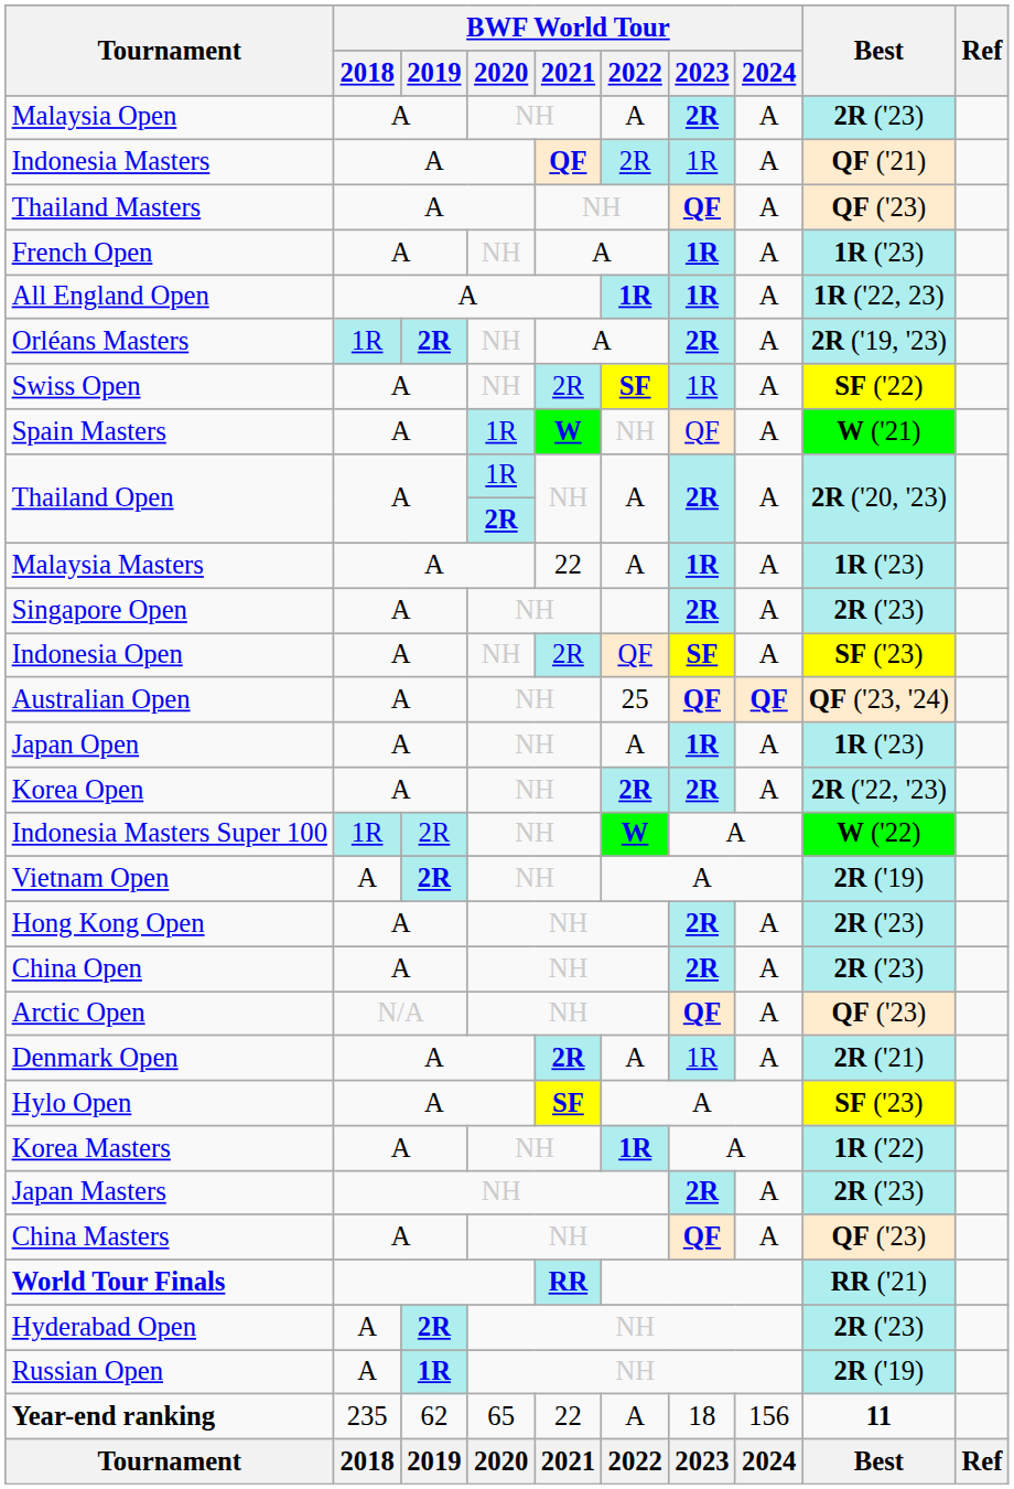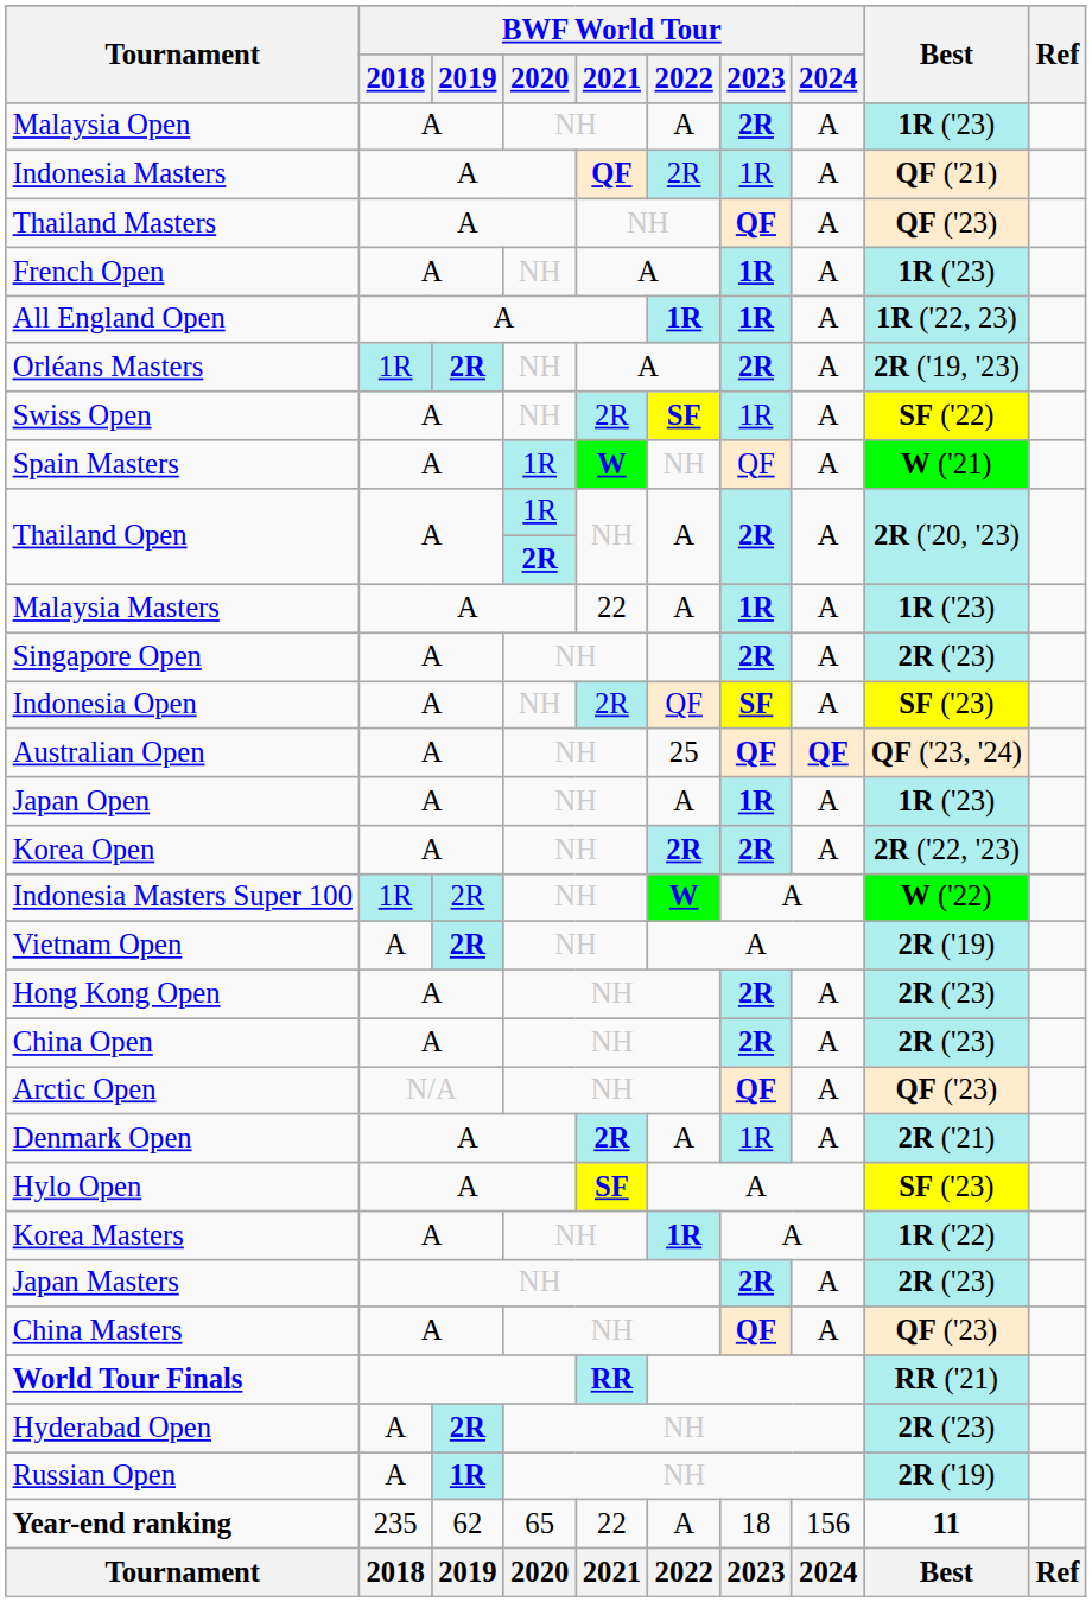 <table style='font-size: 90%; text-align:center;' class='wikitable'>
 <tr>
 <th rowspan="2">Tournament</th>
 <th colspan="7"><a href='#'>BWF World Tour</a></th>
 <th rowspan="2">Best</th>
 <th rowspan="2">Ref</th>
 </tr>
 <tr>
 <th><a href='#'>2018</a></th>
 <th><a href='#'>2019</a></th>
 <th><a href='#'>2020</a></th>
 <th><a href='#'>2021</a></th>
 <th><a href='#'>2022</a></th>
 <th><a href='#'>2023</a></th>
 <th><a href='#'>2024</a></th>
 </tr>
 <tr>
 <td align=left><a href='#'>Malaysia Open</a></td>
 <td colspan="2">A</td>
 <td colspan="2" style=color:#ccc>NH</td>
 <td>A</td>
 <td bgcolor=AFEEEE><strong><a href='#'>2R</a></strong></td>
 <td>A</td>
-<td bgcolor=AFEEEE><strong>2R</strong> ('23)</td>
+<td bgcolor=AFEEEE><strong>1R</strong> ('23)</td>
 <td></td>
 </tr>
 <tr>
 <td align=left><a href='#'>Indonesia Masters</a></td>
 <td colspan="3">A</td>
 <td bgcolor=FFEBCD><strong><a href='#'>QF</a></strong></td>
 <td bgcolor=AFEEEE><a href='#'>2R</a></td>
 <td bgcolor=AFEEEE><a href='#'>1R</a></td>
 <td>A</td>
 <td bgcolor=FFEBCD><strong>QF</strong> ('21)</td>
 <td></td>
 </tr>
 <tr>
 <td align=left><a href='#'>Thailand Masters</a></td>
 <td colspan="3">A</td>
 <td colspan="2" style=color:#ccc>NH</td>
 <td bgcolor=FFEBCD><strong><a href='#'>QF</a></strong></td>
 <td>A</td>
 <td bgcolor=FFEBCD><strong>QF</strong> ('23)</td>
 <td></td>
 </tr>
 <tr>
 <td align=left><a href='#'>French Open</a></td>
 <td colspan="2">A</td>
 <td style=color:#ccc>NH</td>
 <td colspan="2">A</td>
 <td bgcolor=AFEEEE><strong><a href='#'>1R</a></strong></td>
 <td>A</td>
 <td bgcolor=AFEEEE><strong>1R</strong> ('23)</td>
 <td></td>
 </tr>
 <tr>
 <td align=left><a href='#'>All England Open</a></td>
 <td colspan="4">A</td>
 <td bgcolor=AFEEEE><strong><a href='#'>1R</a></strong></td>
 <td bgcolor=AFEEEE><strong><a href='#'>1R</a></strong></td>
 <td>A</td>
 <td bgcolor=AFEEEE><strong>1R</strong> ('22, 23)</td>
 <td></td>
 </tr>
 <tr>
 <td align=left><a href='#'>Orléans Masters</a></td>
 <td bgcolor=AFEEEE><a href='#'>1R</a></td>
 <td bgcolor=AFEEEE><a href='#'><strong>2R</strong></a></td>
 <td style=color:#ccc>NH</td>
 <td colspan="2">A</td>
 <td bgcolor=AFEEEE><a href='#'><strong>2R</strong></a></td>
 <td>A</td>
 <td bgcolor=AFEEEE><strong>2R</strong> ('19, '23)</td>
 <td></td>
 </tr>
 <tr>
 <td align=left><a href='#'>Swiss Open</a></td>
 <td colspan="2">A</td>
 <td style=color:#ccc>NH</td>
 <td bgcolor=AFEEEE><a href='#'>2R</a></td>
 <td bgcolor=FFFF00><strong><a href='#'>SF</a></strong></td>
 <td bgcolor=AFEEEE><a href='#'>1R</a></td>
 <td>A</td>
 <td bgcolor=FFFF00><strong>SF</strong> ('22)</td>
 <td></td>
 </tr>
 <tr>
 <td align=left><a href='#'>Spain Masters</a></td>
 <td colspan="2">A</td>
 <td bgcolor=AFEEEE><a href='#'>1R</a></td>
 <td bgcolor=00FF00><a href='#'><strong>W</strong></a></td>
 <td style=color:#ccc>NH</td>
 <td bgcolor=FFEBCD><a href='#'>QF</a></td>
 <td>A</td>
 <td bgcolor=00FF00><strong>W</strong> ('21)</td>
 <td></td>
 </tr>
 <tr>
 <td rowspan="2" align=left><a href='#'>Thailand Open</a></td>
 <td rowspan="2" colspan="2">A</td>
 <td bgcolor=AFEEEE><a href='#'>1R</a></td>
 <td rowspan="2" style=color:#ccc>NH</td>
 <td rowspan="2">A</td>
 <td rowspan="2" bgcolor=AFEEEE><strong><a href='#'>2R</a></strong></td>
 <td rowspan="2">A</td>
 <td rowspan="2" bgcolor=AFEEEE><strong>2R</strong> ('20, '23)</td>
 <td rowspan="2"></td>
 </tr>
 <tr>
 <td bgcolor=AFEEEE><a href='#'><strong>2R</strong></a></td>
 </tr>
 <tr>
 <td align=left><a href='#'>Malaysia Masters</a></td>
 <td colspan="3">A</td>
 <td 2021;>22</td>
 <td>A</td>
 <td bgcolor=AFEEEE><strong><a href='#'>1R</a></strong></td>
 <td>A</td>
 <td bgcolor=AFEEEE><strong>1R</strong> ('23)</td>
 <td></td>
 </tr>
 <tr>
 <td align=left><a href='#'>Singapore Open</a></td>
 <td colspan="2">A</td>
 <td colspan="2" style=color:#ccc>NH</td>
 <td><a href='#'></a></td>
 <td bgcolor=AFEEEE><strong><a href='#'>2R</a></strong></td>
 <td>A</td>
 <td bgcolor=AFEEEE><strong>2R</strong> ('23)</td>
 <td></td>
 </tr>
 <tr>
 <td align=left><a href='#'>Indonesia Open</a></td>
 <td colspan="2">A</td>
 <td style=color:#ccc>NH</td>
 <td bgcolor=AFEEEE><a href='#'>2R</a></td>
 <td bgcolor=FFEBCD><a href='#'>QF</a></td>
 <td bgcolor=FFFF00><strong><a href='#'>SF</a></strong></td>
 <td>A</td>
 <td bgcolor=FFFF00><strong>SF</strong> ('23)</td>
 <td></td>
 </tr>
 <tr>
 <td align=left><a href='#'>Australian Open</a></td>
 <td colspan="2">A</td>
 <td colspan="2" style=color:#ccc>NH</td>
 <td 2022;>25</td>
 <td bgcolor=FFEBCD><strong><a href='#'>QF</a></strong></td>
 <td bgcolor=FFEBCD><strong><a href='#'>QF</a></strong></td>
 <td bgcolor=FFEBCD><strong>QF</strong> ('23, '24)</td>
 <td></td>
 </tr>
 <tr>
 <td align=left><a href='#'>Japan Open</a></td>
 <td colspan="2">A</td>
 <td colspan="2" style=color:#ccc>NH</td>
 <td>A</td>
 <td bgcolor=AFEEEE><strong><a href='#'>1R</a></strong></td>
 <td>A</td>
 <td bgcolor=AFEEEE><strong>1R</strong> ('23)</td>
 <td></td>
 </tr>
 <tr>
 <td align=left><a href='#'>Korea Open</a></td>
 <td colspan="2">A</td>
 <td colspan="2" style=color:#ccc>NH</td>
 <td bgcolor=AFEEEE><strong><a href='#'>2R</a></strong></td>
 <td bgcolor=AFEEEE><strong><a href='#'>2R</a></strong></td>
 <td>A</td>
 <td bgcolor=AFEEEE><strong>2R</strong> ('22, '23)</td>
 <td></td>
 </tr>
 <tr>
 <td align=left><a href='#'>Indonesia Masters Super 100</a></td>
 <td bgcolor=AFEEEE><a href='#'>1R</a></td>
 <td bgcolor=AFEEEE><a href='#'>2R</a></td>
 <td colspan="2" style=color:#ccc>NH</td>
 <td bgcolor=00FF00><strong><a href='#'>W</a></strong></td>
 <td colspan="2">A</td>
 <td bgcolor=00FF00><strong>W</strong> ('22)</td>
 <td></td>
 </tr>
 <tr>
 <td align=left><a href='#'>Vietnam Open</a></td>
 <td>A</td>
 <td bgcolor=AFEEEE><a href='#'><strong>2R</strong></a></td>
 <td colspan="2" style=color:#ccc>NH</td>
 <td colspan="3">A</td>
 <td bgcolor=AFEEEE><strong>2R</strong> ('19)</td>
 <td></td>
 </tr>
 <tr>
 <td align=left><a href='#'>Hong Kong Open</a></td>
 <td colspan="2">A</td>
 <td colspan="3" style=color:#ccc>NH</td>
 <td bgcolor=AFEEEE><strong><a href='#'>2R</a></strong></td>
 <td>A</td>
 <td bgcolor=AFEEEE><strong>2R</strong> ('23)</td>
 <td></td>
 </tr>
 <tr>
 <td align=left><a href='#'>China Open</a></td>
 <td colspan="2">A</td>
 <td colspan="3" style=color:#ccc>NH</td>
 <td bgcolor=AFEEEE><strong><a href='#'>2R</a></strong></td>
 <td>A</td>
 <td bgcolor=AFEEEE><strong>2R</strong> ('23)</td>
 <td></td>
 </tr>
 <tr>
 <td align=left><a href='#'>Arctic Open</a></td>
 <td colspan="2" style=color:#ccc>N/A</td>
 <td colspan="3" style=color:#ccc>NH</td>
 <td bgcolor=FFEBCD><strong><a href='#'>QF</a></strong></td>
 <td>A</td>
 <td bgcolor=FFEBCD><strong>QF</strong> ('23)</td>
 <td></td>
 </tr>
 <tr>
 <td align=left><a href='#'>Denmark Open</a></td>
 <td colspan="3">A</td>
 <td bgcolor=AFEEEE><a href='#'><strong>2R</strong></a></td>
 <td>A</td>
 <td bgcolor=AFEEEE><a href='#'>1R</a></td>
 <td>A</td>
 <td bgcolor=AFEEEE><strong>2R</strong> ('21)</td>
 <td></td>
 </tr>
 <tr>
 <td align=left><a href='#'>Hylo Open</a></td>
 <td colspan="3">A</td>
 <td bgcolor=FFFF00><strong><a href='#'>SF</a></strong></td>
 <td colspan="3">A</td>
 <td bgcolor=FFFF00><strong>SF</strong> ('23)</td>
 <td></td>
 </tr>
 <tr>
 <td align=left><a href='#'>Korea Masters</a></td>
 <td colspan="2">A</td>
 <td colspan="2" style=color:#ccc>NH</td>
 <td bgcolor=AFEEEE><strong><a href='#'>1R</a></strong></td>
 <td colspan="2">A</td>
 <td bgcolor=AFEEEE><strong>1R</strong> ('22)</td>
 <td></td>
 </tr>
 <tr>
 <td align=left><a href='#'>Japan Masters</a></td>
 <td colspan="5" style=color:#ccc>NH</td>
 <td bgcolor=AFEEEE><a href='#'><strong>2R</strong></a></td>
 <td>A</td>
 <td bgcolor=AFEEEE><strong>2R</strong> ('23)</td>
 <td></td>
 </tr>
 <tr>
 <td align=left><a href='#'>China Masters</a></td>
 <td colspan="2">A</td>
 <td colspan="3" style=color:#ccc>NH</td>
 <td bgcolor=FFEBCD><a href='#'><strong>QF</strong></a></td>
 <td>A</td>
 <td bgcolor=FFEBCD><strong>QF</strong> ('23)</td>
 <td></td>
 </tr>
 <tr>
 <td align=left><strong><a href='#'>World Tour Finals</a></strong></td>
 <td colspan="3"></td>
 <td bgcolor=AFEEEE><strong><a href='#'>RR</a></strong></td>
 <td colspan="3"></td>
 <td bgcolor=AFEEEE><strong>RR</strong> ('21)</td>
 <td></td>
 </tr>
 <tr>
 <td align=left><a href='#'>Hyderabad Open</a></td>
 <td>A</td>
 <td bgcolor=AFEEEE><a href='#'><strong>2R</strong></a></td>
 <td colspan="5" style=color:#ccc>NH</td>
 <td bgcolor=AFEEEE><strong>2R</strong> ('23)</td>
 <td></td>
 </tr>
 <tr>
 <td align=left><a href='#'>Russian Open</a></td>
 <td>A</td>
 <td bgcolor=AFEEEE><a href='#'><strong>1R</strong></a></td>
 <td colspan="5" style=color:#ccc>NH</td>
 <td bgcolor=AFEEEE><strong>2R</strong> ('19)</td>
 <td></td>
 </tr>
 <tr>
 <td align=left><strong>Year-end ranking</strong></td>
 <td 2018;>235</td>
 <td 2019;>62</td>
 <td 2020;>65</td>
 <td 2021;>22</td>
 <td>A</td>
 <td 2023;>18</td>
 <td 2024;>156</td>
 <td Best;><strong>11</strong></td>
 <td></td>
 </tr>
 <tr>
 <th>Tournament</th>
 <th>2018</th>
 <th>2019</th>
 <th>2020</th>
 <th>2021</th>
 <th>2022</th>
 <th>2023</th>
 <th>2024</th>
 <th>Best</th>
 <th>Ref</th>
 </tr>
 </table>
